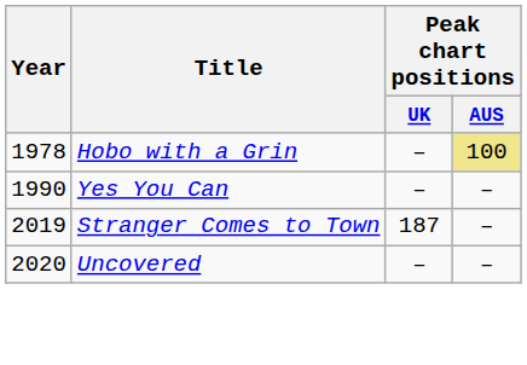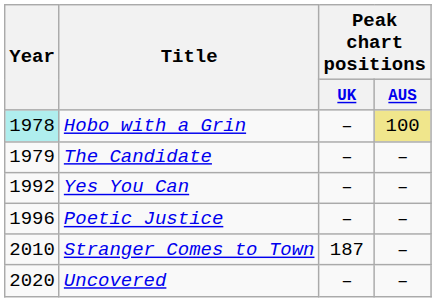 <table class="wikitable">
 <tr>
 <th rowspan="2">Year</th>
 <th rowspan="2">Title</th>
 <th colspan="2">Peak chart positions</th>
 </tr>
 <tr>
 <th style="width:30px;"><small><a href='#'>UK</a></small><br></th>
 <th style="width:30px;"><small><a href='#'>AUS</a></small></th>
 </tr>
 <tr>
-<td>1978</td>
+<td style="background: paleturquoise;">1978</td>
 <td><em><a href='#'>Hobo with a Grin</a></em></td>
 <td style="text-align:center;">–</td>
 <td style="background: khaki; text-align:center;">100</td>
 </tr>
 <tr>
-<td>1990</td>
+<td>1979</td>
+<td><em><a href='#'>The Candidate</a></em></td>
+<td style="text-align:center;">–</td>
+<td style="text-align:center;">–</td>
+</tr>
+<tr>
+<td>1992</td>
 <td><em><a href='#'>Yes You Can</a></em></td>
 <td style="text-align:center;">–</td>
 <td style="text-align:center;">–</td>
 </tr>
 <tr>
-<td>2019</td>
+<td>1996</td>
+<td><em><a href='#'>Poetic Justice</a></em></td>
+<td style="text-align:center;">–</td>
+<td style="text-align:center;">–</td>
+</tr>
+<tr>
+<td>2010</td>
 <td><em><a href='#'>Stranger Comes to Town</a></em></td>
 <td style="text-align:center;">187</td>
 <td style="text-align:center;">–</td>
 </tr>
 <tr>
 <td>2020</td>
 <td><em><a href='#'>Uncovered</a></em></td>
 <td style="text-align:center;">–</td>
 <td style="text-align:center;">–</td>
 </tr>
 </table>
